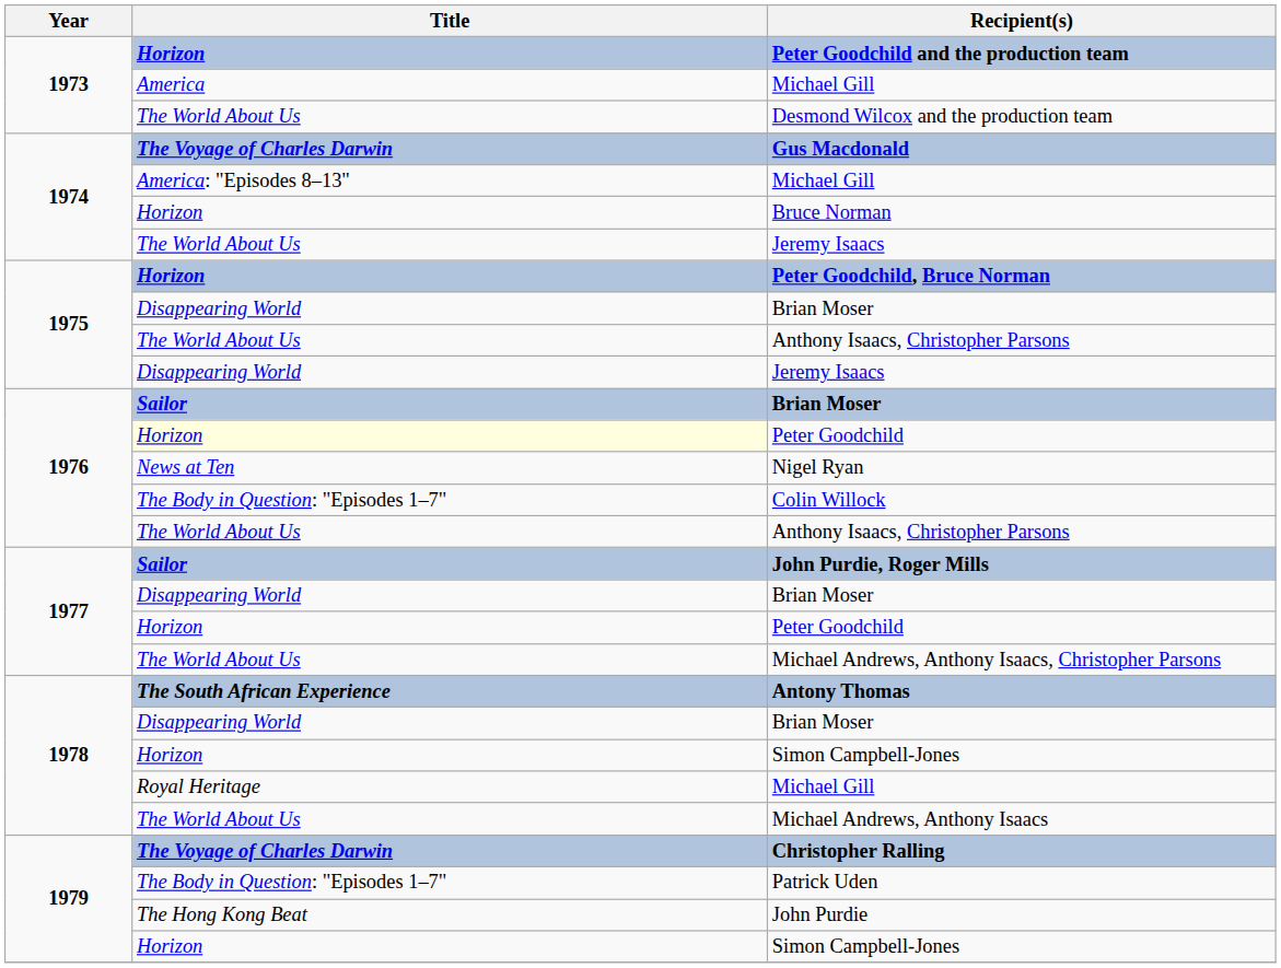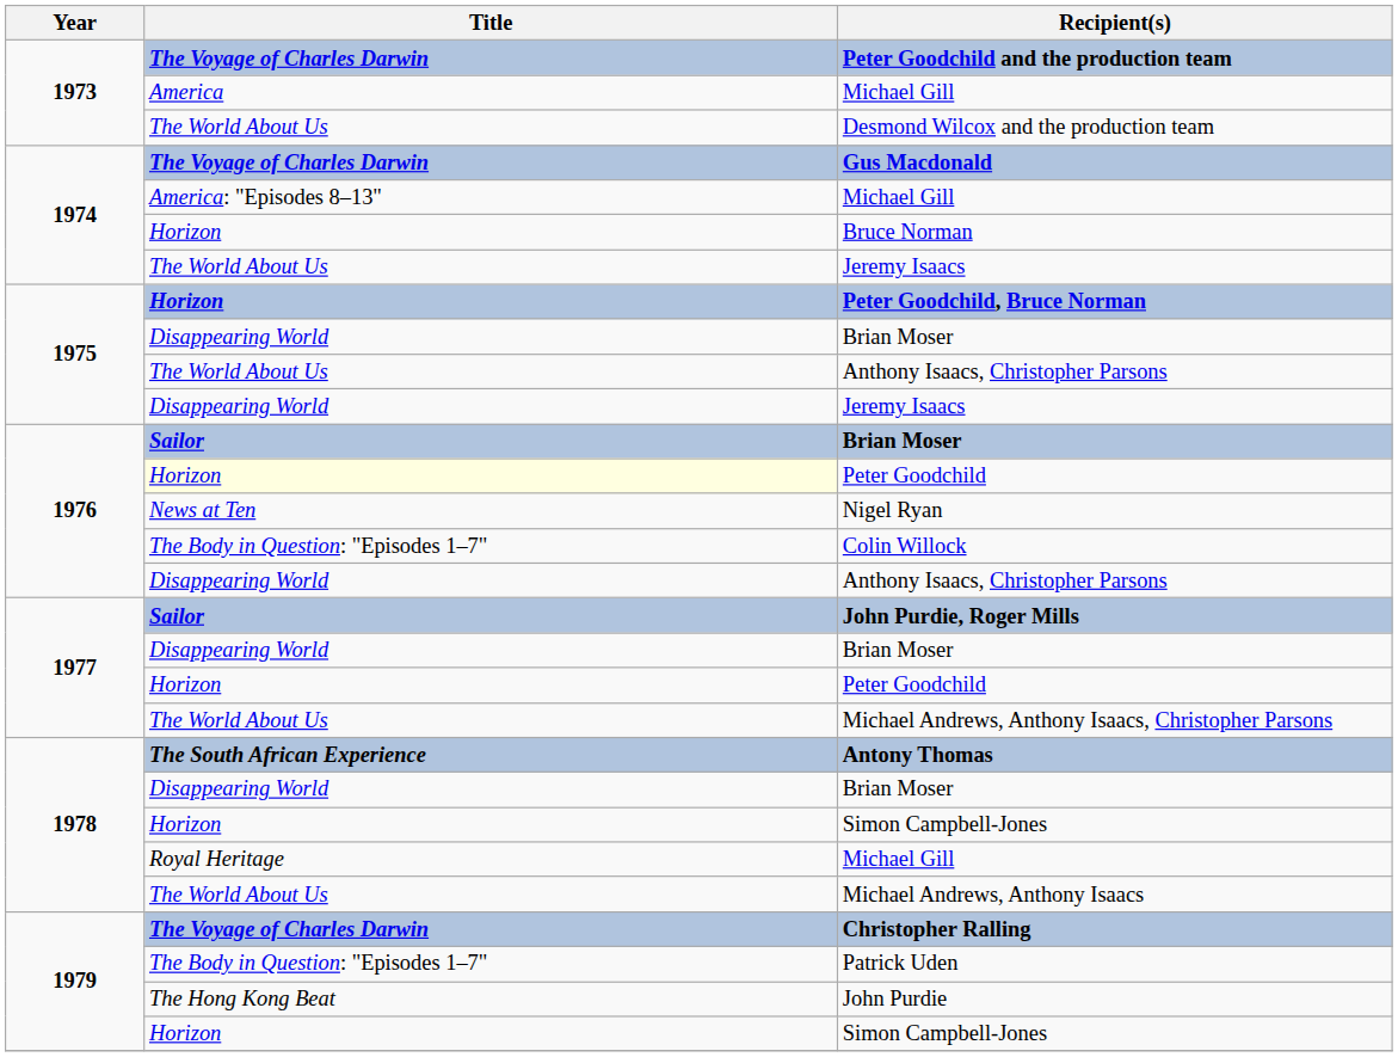 <table class="wikitable" width="80%">
 <tr>
 <th width=5%>Year</th>
 <th width=25%><strong>Title</strong></th>
 <th width=20%><strong>Recipient(s)</strong></th>
 </tr>
 <tr>
 <td rowspan="3" style="text-align:center;"><strong>1973</strong></td>
-<td style="background:#B0C4DE;"><strong><em><a href='#'>Horizon</a></em></strong></td>
+<td style="background:#B0C4DE;"><strong><em><a href='#'>The Voyage of Charles Darwin</a></em></strong></td>
 <td style="background:#B0C4DE;"><strong><a href='#'>Peter Goodchild</a> and the production team</strong></td>
 </tr>
 <tr>
 <td><em><a href='#'>America</a></em></td>
 <td><a href='#'>Michael Gill</a></td>
 </tr>
 <tr>
 <td><em><a href='#'>The World About Us</a></em></td>
 <td><a href='#'>Desmond Wilcox</a> and the production team</td>
 </tr>
 <tr>
 <td rowspan="4" style="text-align:center;"><strong>1974</strong></td>
 <td style="background:#B0C4DE;"><strong><em><a href='#'>The Voyage of Charles Darwin</a></em></strong></td>
 <td style="background:#B0C4DE;"><strong><a href='#'>Gus Macdonald</a></strong></td>
 </tr>
 <tr>
 <td><em><a href='#'>America</a></em>: "Episodes 8–13"</td>
 <td><a href='#'>Michael Gill</a></td>
 </tr>
 <tr>
 <td><em><a href='#'>Horizon</a></em></td>
 <td><a href='#'>Bruce Norman</a></td>
 </tr>
 <tr>
 <td><em><a href='#'>The World About Us</a></em></td>
 <td><a href='#'>Jeremy Isaacs</a></td>
 </tr>
 <tr>
 <td rowspan="4" style="text-align:center;"><strong>1975</strong></td>
 <td style="background:#B0C4DE;"><strong><em><a href='#'>Horizon</a></em></strong></td>
 <td style="background:#B0C4DE;"><strong><a href='#'>Peter Goodchild</a>, <a href='#'>Bruce Norman</a></strong></td>
 </tr>
 <tr>
 <td><em><a href='#'>Disappearing World</a></em></td>
 <td>Brian Moser</td>
 </tr>
 <tr>
 <td><em><a href='#'>The World About Us</a></em></td>
 <td>Anthony Isaacs, <a href='#'>Christopher Parsons</a></td>
 </tr>
 <tr>
 <td><em><a href='#'>Disappearing World</a></em></td>
 <td><a href='#'>Jeremy Isaacs</a></td>
 </tr>
 <tr>
 <td rowspan="5" style="text-align:center;"><strong>1976</strong></td>
 <td style="background:#B0C4DE;"><strong><em><a href='#'>Sailor</a></em></strong></td>
 <td style="background:#B0C4DE;"><strong>Brian Moser</strong></td>
 </tr>
 <tr>
 <td style="background: lightyellow;"><em><a href='#'>Horizon</a></em></td>
 <td><a href='#'>Peter Goodchild</a></td>
 </tr>
 <tr>
 <td><em><a href='#'>News at Ten</a></em></td>
 <td>Nigel Ryan</td>
 </tr>
 <tr>
 <td><em><a href='#'>The Body in Question</a></em>: "Episodes 1–7"</td>
 <td><a href='#'>Colin Willock</a></td>
 </tr>
 <tr>
-<td><em><a href='#'>The World About Us</a></em></td>
+<td><em><a href='#'>Disappearing World</a></em></td>
 <td>Anthony Isaacs, <a href='#'>Christopher Parsons</a></td>
 </tr>
 <tr>
 <td rowspan="4" style="text-align:center;"><strong>1977</strong></td>
 <td style="background:#B0C4DE;"><strong><em><a href='#'>Sailor</a></em></strong></td>
 <td style="background:#B0C4DE;"><strong>John Purdie, Roger Mills</strong></td>
 </tr>
 <tr>
 <td><em><a href='#'>Disappearing World</a></em></td>
 <td>Brian Moser</td>
 </tr>
 <tr>
 <td><em><a href='#'>Horizon</a></em></td>
 <td><a href='#'>Peter Goodchild</a></td>
 </tr>
 <tr>
 <td><em><a href='#'>The World About Us</a></em></td>
 <td>Michael Andrews, Anthony Isaacs, <a href='#'>Christopher Parsons</a></td>
 </tr>
 <tr>
 <td rowspan="5" style="text-align:center;"><strong>1978</strong></td>
 <td style="background:#B0C4DE;"><strong><em>The South African Experience</em></strong></td>
 <td style="background:#B0C4DE;"><strong>Antony Thomas</strong></td>
 </tr>
 <tr>
 <td><em><a href='#'>Disappearing World</a></em></td>
 <td>Brian Moser</td>
 </tr>
 <tr>
 <td><em><a href='#'>Horizon</a></em></td>
 <td>Simon Campbell-Jones</td>
 </tr>
 <tr>
 <td><em>Royal Heritage</em></td>
 <td><a href='#'>Michael Gill</a></td>
 </tr>
 <tr>
 <td><em><a href='#'>The World About Us</a></em></td>
 <td>Michael Andrews, Anthony Isaacs</td>
 </tr>
 <tr>
 <td rowspan="4" style="text-align:center;"><strong>1979</strong></td>
 <td style="background:#B0C4DE;"><strong><em><a href='#'>The Voyage of Charles Darwin</a></em></strong></td>
 <td style="background:#B0C4DE;"><strong>Christopher Ralling</strong></td>
 </tr>
 <tr>
 <td><em><a href='#'>The Body in Question</a></em>: "Episodes 1–7"</td>
 <td>Patrick Uden</td>
 </tr>
 <tr>
 <td><em>The Hong Kong Beat</em></td>
 <td>John Purdie</td>
 </tr>
 <tr>
 <td><em><a href='#'>Horizon</a></em></td>
 <td>Simon Campbell-Jones</td>
 </tr>
 <tr>
 </tr>
 </table>
